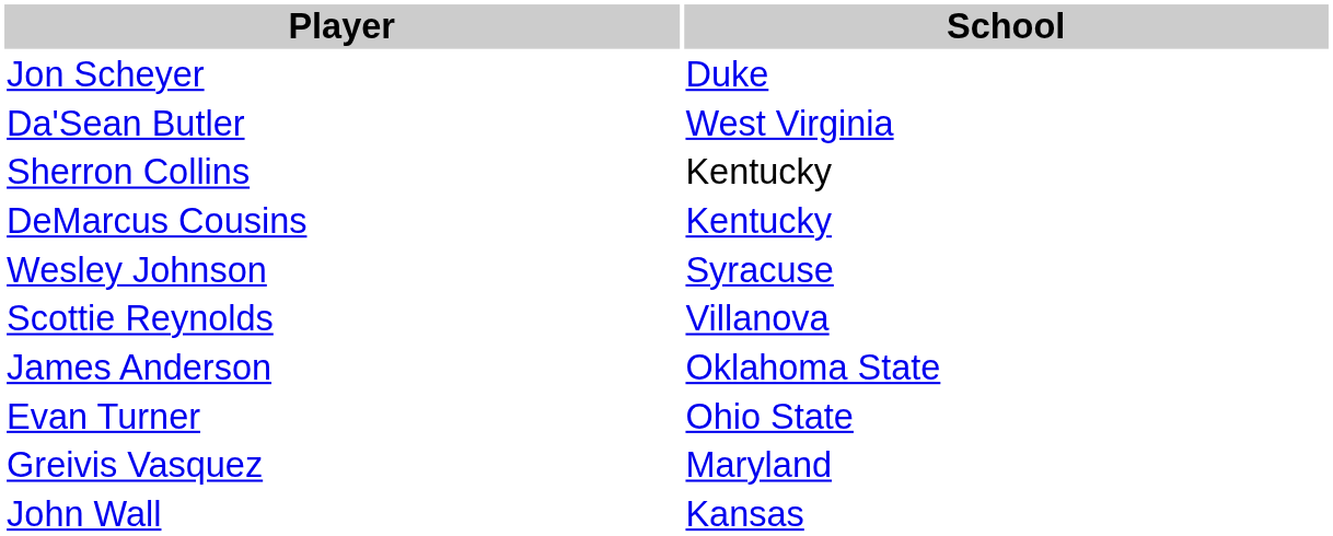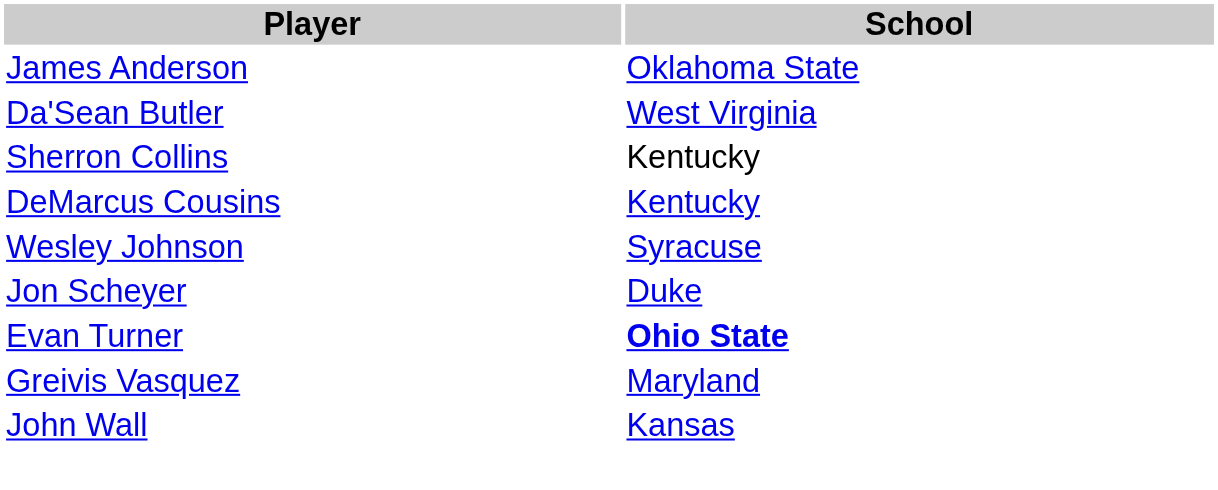 <table style="width:600px" "border:'1' 'solid' 'gray' ">
 <tr>
 <th style="background:#CCCCCC;width:23%">Player</th>
 <th style="background:#CCCCCC;width:22%">School</th>
 </tr>
 <tr>
-<td><a href='#'>Jon Scheyer</a></td>
-<td><a href='#'>Duke</a></td>
+<td><a href='#'>James Anderson</a></td>
+<td><a href='#'>Oklahoma State</a></td>
 </tr>
 <tr>
 <td><a href='#'>Da'Sean Butler</a></td>
 <td><a href='#'>West Virginia</a></td>
 </tr>
 <tr>
 <td><a href='#'>Sherron Collins</a></td>
 <td>Kentucky</td>
 </tr>
 <tr>
 <td><a href='#'>DeMarcus Cousins</a></td>
 <td><a href='#'>Kentucky</a></td>
 </tr>
 <tr>
 <td><a href='#'>Wesley Johnson</a></td>
 <td><a href='#'>Syracuse</a></td>
 </tr>
 <tr>
-<td><a href='#'>Scottie Reynolds</a></td>
-<td><a href='#'>Villanova</a></td>
-</tr>
-<tr>
-<td><a href='#'>James Anderson</a></td>
-<td><a href='#'>Oklahoma State</a></td>
+<td><a href='#'>Jon Scheyer</a></td>
+<td><a href='#'>Duke</a></td>
 </tr>
 <tr>
 <td><a href='#'>Evan Turner</a></td>
-<td><a href='#'>Ohio State</a></td>
+<td><strong><a href='#'>Ohio State</a></strong></td>
 </tr>
 <tr>
 <td><a href='#'>Greivis Vasquez</a></td>
 <td><a href='#'>Maryland</a></td>
 </tr>
 <tr>
 <td><a href='#'>John Wall</a></td>
 <td><a href='#'>Kansas</a></td>
 </tr>
 </table>
